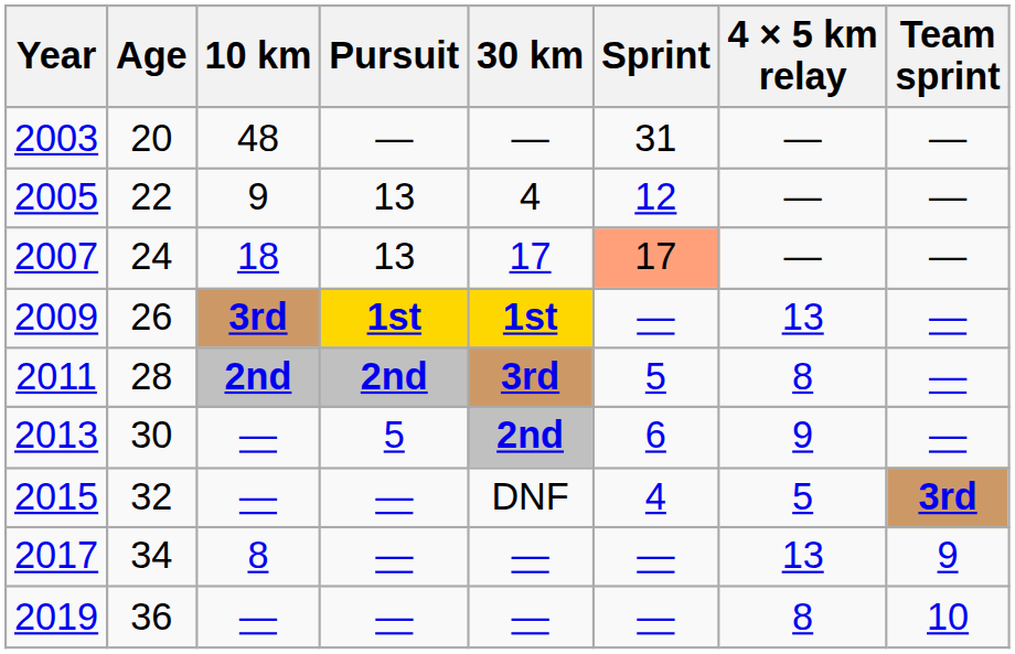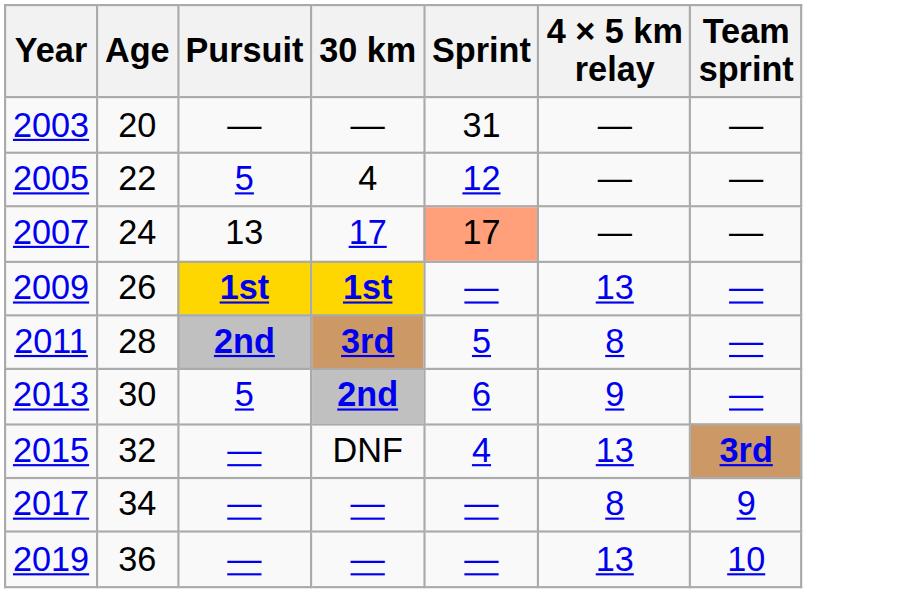 <table class="wikitable" style="text-align: center;">
 <tr>
 <th>Year</th>
 <th>Age</th>
-<th>10 km</th>
 <th>Pursuit</th>
 <th>30 km</th>
 <th>Sprint</th>
 <th>4 × 5 km<br>relay</th>
 <th>Team<br>sprint</th>
 </tr>
 <tr>
 <td><a href='#'>2003</a></td>
 <td>20</td>
-<td>48</td>
 <td>—</td>
 <td>—</td>
 <td>31</td>
 <td>—</td>
 <td>—</td>
 </tr>
 <tr>
 <td><a href='#'>2005</a></td>
 <td>22</td>
-<td>9</td>
-<td>13</td>
+<td><a href='#'>5</a></td>
 <td>4</td>
 <td><a href='#'>12</a></td>
 <td>—</td>
 <td>—</td>
 </tr>
 <tr>
 <td><a href='#'>2007</a></td>
 <td>24</td>
-<td><a href='#'>18</a></td>
 <td>13</td>
 <td><a href='#'>17</a></td>
 <td style="background: lightsalmon;">17</td>
 <td>—</td>
 <td>—</td>
 </tr>
 <tr>
 <td><a href='#'>2009</a></td>
 <td>26</td>
-<td style="background-color: #C96;"><a href='#'><strong>3rd</strong></a></td>
 <td style="background-color: gold;"><a href='#'><strong>1st</strong></a></td>
 <td style="background-color: gold;"><a href='#'><strong>1st</strong></a></td>
 <td><a href='#'>—</a></td>
 <td><a href='#'>13</a></td>
 <td><a href='#'>—</a></td>
 </tr>
 <tr>
 <td><a href='#'>2011</a></td>
 <td>28</td>
 <td style="background-color: silver;"><a href='#'><strong>2nd</strong></a></td>
-<td style="background-color: silver;"><a href='#'><strong>2nd</strong></a></td>
 <td style="background-color: #C96;"><a href='#'><strong>3rd</strong></a></td>
 <td><a href='#'>5</a></td>
 <td><a href='#'>8</a></td>
 <td><a href='#'>—</a></td>
 </tr>
 <tr>
 <td><a href='#'>2013</a></td>
 <td>30</td>
-<td><a href='#'>—</a></td>
 <td><a href='#'>5</a></td>
 <td style="background-color: silver;"><a href='#'><strong>2nd</strong></a></td>
 <td><a href='#'>6</a></td>
 <td><a href='#'>9</a></td>
 <td><a href='#'>—</a></td>
 </tr>
 <tr>
 <td><a href='#'>2015</a></td>
 <td>32</td>
 <td><a href='#'>—</a></td>
-<td><a href='#'>—</a></td>
 <td>DNF</td>
 <td><a href='#'>4</a></td>
-<td><a href='#'>5</a></td>
+<td><a href='#'>13</a></td>
 <td style="background-color: #C96;"><a href='#'><strong>3rd</strong></a></td>
 </tr>
 <tr>
 <td><a href='#'>2017</a></td>
 <td>34</td>
-<td><a href='#'>8</a></td>
 <td><a href='#'>—</a></td>
 <td><a href='#'>—</a></td>
 <td><a href='#'>—</a></td>
-<td><a href='#'>13</a></td>
+<td><a href='#'>8</a></td>
 <td><a href='#'>9</a></td>
 </tr>
 <tr>
 <td><a href='#'>2019</a></td>
 <td>36</td>
 <td><a href='#'>—</a></td>
 <td><a href='#'>—</a></td>
 <td><a href='#'>—</a></td>
-<td><a href='#'>—</a></td>
-<td><a href='#'>8</a></td>
+<td><a href='#'>13</a></td>
 <td><a href='#'>10</a></td>
 </tr>
 </table>
